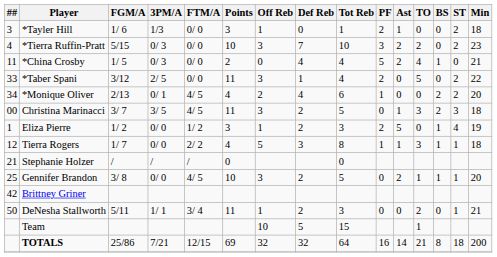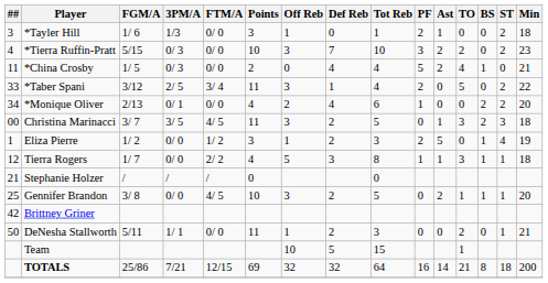 <table class="wikitable sortable">
 <tr>
 <th>##</th>
 <th>Player</th>
 <th>FGM/A</th>
 <th>3PM/A</th>
 <th>FTM/A</th>
 <th>Points</th>
 <th>Off Reb</th>
 <th>Def Reb</th>
 <th>Tot Reb</th>
 <th>PF</th>
 <th>Ast</th>
 <th>TO</th>
 <th>BS</th>
 <th>ST</th>
 <th>Min</th>
 </tr>
 <tr>
 <td>3</td>
 <td>*Tayler Hill</td>
 <td>1/ 6</td>
 <td>1/3</td>
 <td>0/ 0</td>
 <td>3</td>
 <td>1</td>
 <td>0</td>
 <td>1</td>
 <td>2</td>
 <td>1</td>
 <td>0</td>
 <td>0</td>
 <td>2</td>
 <td>18</td>
 </tr>
 <tr>
 <td>4</td>
 <td>*Tierra Ruffin-Pratt</td>
 <td>5/15</td>
 <td>0/ 3</td>
 <td>0/ 0</td>
 <td>10</td>
 <td>3</td>
 <td>7</td>
 <td>10</td>
 <td>3</td>
 <td>2</td>
 <td>2</td>
 <td>0</td>
 <td>2</td>
 <td>23</td>
 </tr>
 <tr>
 <td>11</td>
 <td>*China Crosby</td>
 <td>1/ 5</td>
 <td>0/ 3</td>
 <td>0/ 0</td>
 <td>2</td>
 <td>0</td>
 <td>4</td>
 <td>4</td>
 <td>5</td>
 <td>2</td>
 <td>4</td>
 <td>1</td>
 <td>0</td>
 <td>21</td>
 </tr>
 <tr>
 <td>33</td>
 <td>*Taber Spani</td>
 <td>3/12</td>
 <td>2/ 5</td>
-<td>0/ 0</td>
+<td>3/ 4</td>
 <td>11</td>
 <td>3</td>
 <td>1</td>
 <td>4</td>
 <td>2</td>
 <td>0</td>
 <td>5</td>
 <td>0</td>
 <td>2</td>
 <td>22</td>
 </tr>
 <tr>
 <td>34</td>
 <td>*Monique Oliver</td>
 <td>2/13</td>
 <td>0/ 1</td>
-<td>4/ 5</td>
+<td>0/ 0</td>
 <td>4</td>
 <td>2</td>
 <td>4</td>
 <td>6</td>
 <td>1</td>
 <td>0</td>
 <td>0</td>
 <td>2</td>
 <td>2</td>
 <td>20</td>
 </tr>
 <tr>
 <td>00</td>
 <td>Christina Marinacci</td>
 <td>3/ 7</td>
 <td>3/ 5</td>
 <td>4/ 5</td>
 <td>11</td>
 <td>3</td>
 <td>2</td>
 <td>5</td>
 <td>0</td>
 <td>1</td>
 <td>3</td>
 <td>2</td>
 <td>3</td>
 <td>18</td>
 </tr>
 <tr>
 <td>1</td>
 <td>Eliza Pierre</td>
 <td>1/ 2</td>
 <td>0/ 0</td>
 <td>1/ 2</td>
 <td>3</td>
 <td>1</td>
 <td>2</td>
 <td>3</td>
 <td>2</td>
 <td>5</td>
 <td>0</td>
 <td>1</td>
 <td>4</td>
 <td>19</td>
 </tr>
 <tr>
 <td>12</td>
 <td>Tierra Rogers</td>
 <td>1/ 7</td>
 <td>0/ 0</td>
 <td>2/ 2</td>
 <td>4</td>
 <td>5</td>
 <td>3</td>
 <td>8</td>
 <td>1</td>
 <td>1</td>
 <td>3</td>
 <td>1</td>
 <td>1</td>
 <td>18</td>
 </tr>
 <tr>
 <td>21</td>
 <td>Stephanie Holzer</td>
 <td>/</td>
 <td>/</td>
 <td>/</td>
 <td>0</td>
 <td></td>
 <td></td>
 <td>0</td>
 <td></td>
 <td></td>
 <td></td>
 <td></td>
 <td></td>
 <td></td>
 </tr>
 <tr>
 <td>25</td>
 <td>Gennifer Brandon</td>
 <td>3/ 8</td>
 <td>0/ 0</td>
 <td>4/ 5</td>
 <td>10</td>
 <td>3</td>
 <td>2</td>
 <td>5</td>
 <td>0</td>
 <td>2</td>
 <td>1</td>
 <td>1</td>
 <td>1</td>
 <td>20</td>
 </tr>
 <tr>
 <td>42</td>
 <td><a href='#'>Brittney Griner</a></td>
 <td></td>
 <td></td>
 <td></td>
 <td></td>
 <td></td>
 <td></td>
 <td></td>
 <td></td>
 <td></td>
 <td></td>
 <td></td>
 <td></td>
 <td></td>
 </tr>
 <tr>
 <td>50</td>
 <td>DeNesha Stallworth</td>
 <td>5/11</td>
 <td>1/ 1</td>
-<td>3/ 4</td>
+<td>0/ 0</td>
 <td>11</td>
 <td>1</td>
 <td>2</td>
 <td>3</td>
 <td>0</td>
 <td>0</td>
 <td>2</td>
 <td>0</td>
 <td>1</td>
 <td>21</td>
 </tr>
 <tr>
 <td></td>
 <td>Team</td>
 <td></td>
 <td></td>
 <td></td>
 <td></td>
 <td>10</td>
 <td>5</td>
 <td>15</td>
 <td></td>
 <td></td>
 <td>1</td>
 <td></td>
 <td></td>
 <td></td>
 </tr>
 <tr>
 <td></td>
 <td><strong>TOTALS</strong></td>
 <td>25/86</td>
 <td>7/21</td>
 <td>12/15</td>
 <td>69</td>
 <td>32</td>
 <td>32</td>
 <td>64</td>
 <td>16</td>
 <td>14</td>
 <td>21</td>
 <td>8</td>
 <td>18</td>
 <td>200</td>
 </tr>
 <tr>
 </tr>
 </table>
